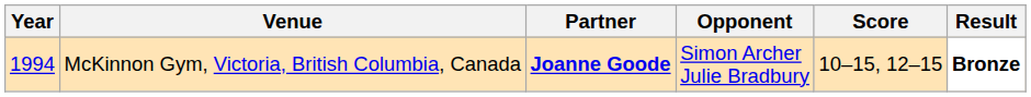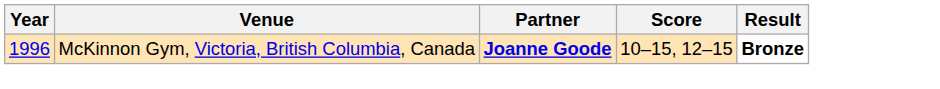 <table class="sortable wikitable" style="font-size: 90%;">
 <tr>
 <th>Year</th>
 <th>Venue</th>
 <th>Partner</th>
-<th>Opponent</th>
 <th>Score</th>
 <th>Result</th>
 </tr>
 <tr style="background:#FFE4B5">
-<td align="center"><a href='#'>1994</a></td>
+<td align="center"><a href='#'>1996</a></td>
 <td align="left">McKinnon Gym, <a href='#'>Victoria, British Columbia</a>, Canada</td>
 <td align="left"><strong> <a href='#'>Joanne Goode</a></strong></td>
-<td align="left"> <a href='#'>Simon Archer</a><br> <a href='#'>Julie Bradbury</a></td>
 <td align="left">10–15, 12–15</td>
 <td style="text-align:left; background:white"> <strong>Bronze</strong></td>
 </tr>
 </table>
